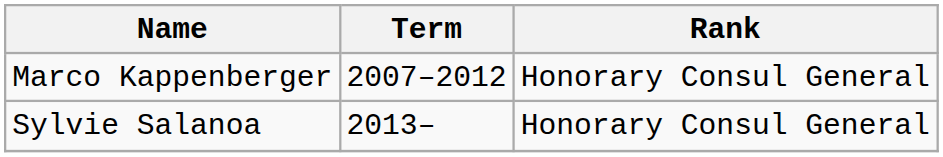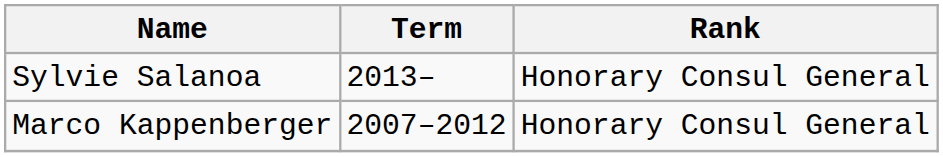 <table class="wikitable">
 <tr>
 <th>Name</th>
 <th>Term</th>
 <th>Rank</th>
 </tr>
 <tr>
+<td>Sylvie Salanoa</td>
+<td>2013–</td>
+<td>Honorary Consul General</td>
+</tr>
+<tr>
 <td>Marco Kappenberger</td>
 <td>2007–2012</td>
 <td>Honorary Consul General</td>
 </tr>
 <tr>
-<td>Sylvie Salanoa</td>
-<td>2013–</td>
-<td>Honorary Consul General</td>
-</tr>
-<tr>
 </tr>
 </table>
